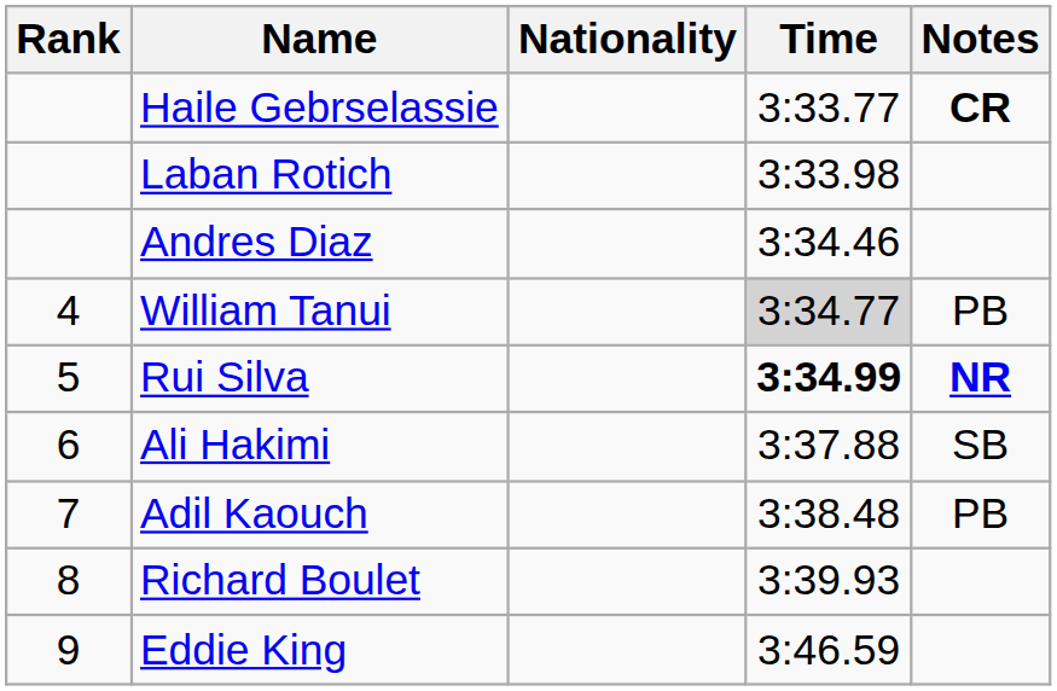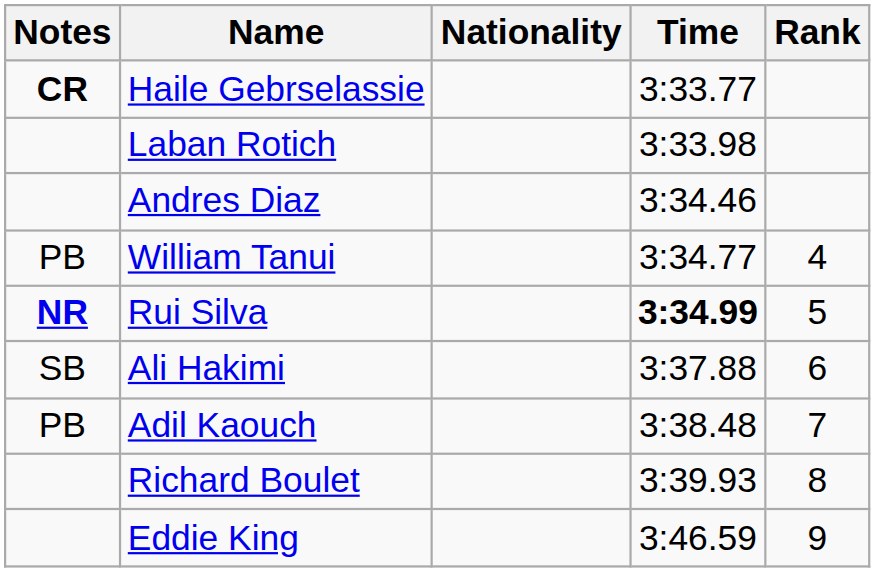 <table class="wikitable sortable" style="text-align:center">
 <tr>
-<th>Rank</th>
+<th>Notes</th>
 <th>Name</th>
 <th>Nationality</th>
 <th>Time</th>
-<th>Notes</th>
+<th>Rank</th>
 </tr>
 <tr>
-<td></td>
+<td><strong>CR</strong></td>
 <td align="left"><a href='#'>Haile Gebrselassie</a></td>
 <td align=left></td>
 <td>3:33.77</td>
-<td><strong>CR</strong></td>
+<td></td>
 </tr>
 <tr>
 <td></td>
 <td align="left"><a href='#'>Laban Rotich</a></td>
 <td align=left></td>
 <td>3:33.98</td>
 <td></td>
 </tr>
 <tr>
 <td></td>
 <td align="left"><a href='#'>Andres Diaz</a></td>
 <td align=left></td>
 <td>3:34.46</td>
 <td></td>
 </tr>
 <tr>
-<td>4</td>
+<td>PB</td>
 <td align="left"><a href='#'>William Tanui</a></td>
 <td align=left></td>
-<td style="background: lightgrey;">3:34.77</td>
-<td>PB</td>
+<td>3:34.77</td>
+<td>4</td>
 </tr>
 <tr>
-<td>5</td>
+<td><strong><a href='#'>NR</a></strong></td>
 <td align="left"><a href='#'>Rui Silva</a></td>
 <td align=left></td>
 <td><strong>3:34.99</strong></td>
-<td><strong><a href='#'>NR</a></strong></td>
+<td>5</td>
 </tr>
 <tr>
-<td>6</td>
+<td>SB</td>
 <td align="left"><a href='#'>Ali Hakimi</a></td>
 <td align=left></td>
 <td>3:37.88</td>
-<td>SB</td>
+<td>6</td>
 </tr>
 <tr>
-<td>7</td>
+<td>PB</td>
 <td align="left"><a href='#'>Adil Kaouch</a></td>
 <td align=left></td>
 <td>3:38.48</td>
-<td>PB</td>
+<td>7</td>
 </tr>
 <tr>
-<td>8</td>
+<td></td>
 <td align="left"><a href='#'>Richard Boulet</a></td>
 <td align=left></td>
 <td>3:39.93</td>
-<td></td>
+<td>8</td>
 </tr>
 <tr>
-<td>9</td>
+<td></td>
 <td align="left"><a href='#'>Eddie King</a></td>
 <td align=left></td>
 <td>3:46.59</td>
-<td></td>
+<td>9</td>
 </tr>
 </table>
